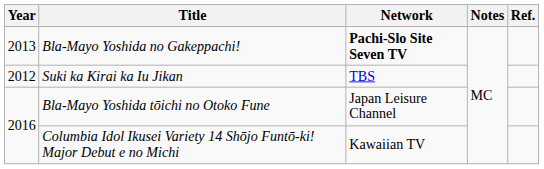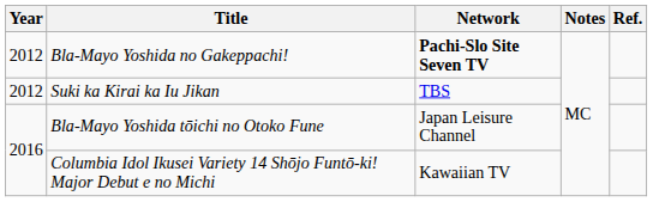 <table class="wikitable">
 <tr>
 <th>Year</th>
 <th>Title</th>
 <th>Network</th>
 <th>Notes</th>
 <th>Ref.</th>
 </tr>
 <tr>
-<td>2013</td>
+<td>2012</td>
 <td><em>Bla-Mayo Yoshida no Gakeppachi!</em></td>
 <td><strong>Pachi-Slo Site Seven TV</strong></td>
 <td rowspan="4">MC</td>
 <td></td>
 </tr>
 <tr>
 <td>2012</td>
 <td><em>Suki ka Kirai ka Iu Jikan</em></td>
 <td><a href='#'>TBS</a></td>
 <td></td>
 </tr>
 <tr>
 <td rowspan="2">2016</td>
 <td><em>Bla-Mayo Yoshida tōichi no Otoko Fune</em></td>
 <td>Japan Leisure Channel</td>
 <td></td>
 </tr>
 <tr>
 <td><em>Columbia Idol Ikusei Variety 14 Shōjo Funtō-ki! Major Debut e no Michi</em></td>
 <td>Kawaiian TV</td>
 <td></td>
 </tr>
 </table>
